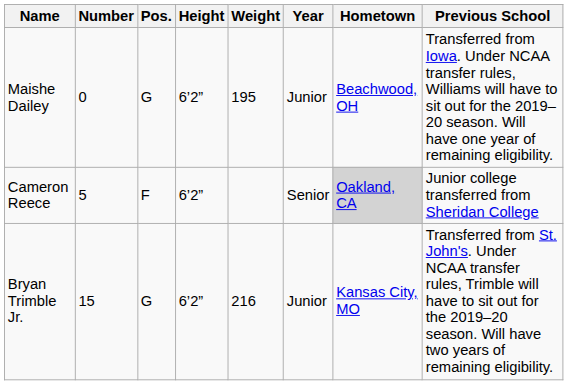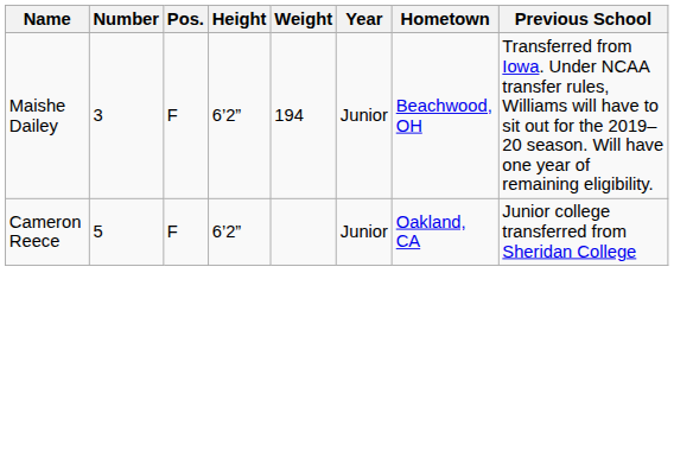 <table class="wikitable sortable" border="1">
 <tr>
 <th>Name</th>
 <th>Number</th>
 <th>Pos.</th>
 <th>Height</th>
 <th>Weight</th>
 <th>Year</th>
 <th>Hometown</th>
 <th class="unsortable">Previous School</th>
 </tr>
 <tr>
 <td>Maishe Dailey</td>
-<td>0</td>
-<td>G</td>
+<td>3</td>
+<td>F</td>
 <td>6’2”</td>
-<td>195</td>
+<td>194</td>
 <td>Junior</td>
 <td><a href='#'>Beachwood, OH</a></td>
 <td>Transferred from <a href='#'>Iowa</a>. Under NCAA transfer rules, Williams will have to sit out for the 2019–20 season. Will have one year of remaining eligibility.</td>
 </tr>
 <tr>
 <td>Cameron Reece</td>
 <td>5</td>
 <td>F</td>
 <td>6’2”</td>
 <td></td>
-<td>Senior</td>
-<td style="background: lightgrey;"><a href='#'>Oakland, CA</a></td>
+<td>Junior</td>
+<td><a href='#'>Oakland, CA</a></td>
 <td>Junior college transferred from <a href='#'>Sheridan College</a></td>
 </tr>
-<tr>
-<td>Bryan Trimble Jr.</td>
-<td>15</td>
-<td>G</td>
-<td>6’2”</td>
-<td>216</td>
-<td>Junior</td>
-<td><a href='#'>Kansas City, MO</a></td>
-<td>Transferred from <a href='#'>St. John's</a>. Under NCAA transfer rules, Trimble will have to sit out for the 2019–20 season. Will have two years of remaining eligibility.</td>
-</tr>
 </table>
